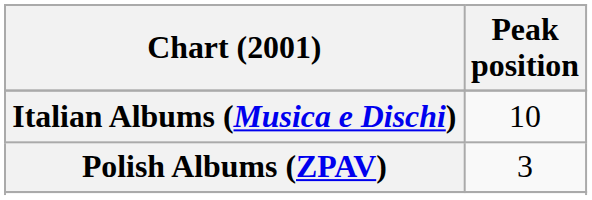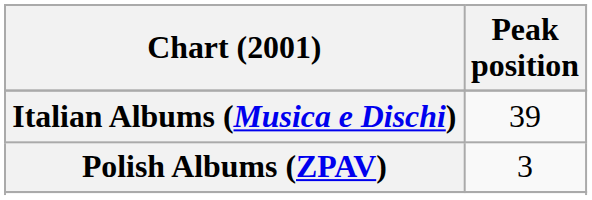 <table class="wikitable sortable plainrowheaders" style="text-align:center;">
 <tr>
 <th>Chart (2001)</th>
 <th>Peak<br>position</th>
 </tr>
 <tr>
 </tr>
 <tr>
 </tr>
 <tr>
 </tr>
 <tr>
 </tr>
 <tr>
 </tr>
 <tr>
 <th scope="row">Italian Albums (<em><a href='#'>Musica e Dischi</a></em>)</th>
-<td>10</td>
+<td>39</td>
 </tr>
 <tr>
 <th scope="row">Polish Albums (<a href='#'>ZPAV</a>)</th>
 <td align="center">3</td>
 </tr>
 <tr>
 </tr>
 <tr>
 </tr>
 <tr>
 </tr>
 <tr>
 </tr>
 <tr>
 </tr>
 <tr>
 </tr>
 </table>
